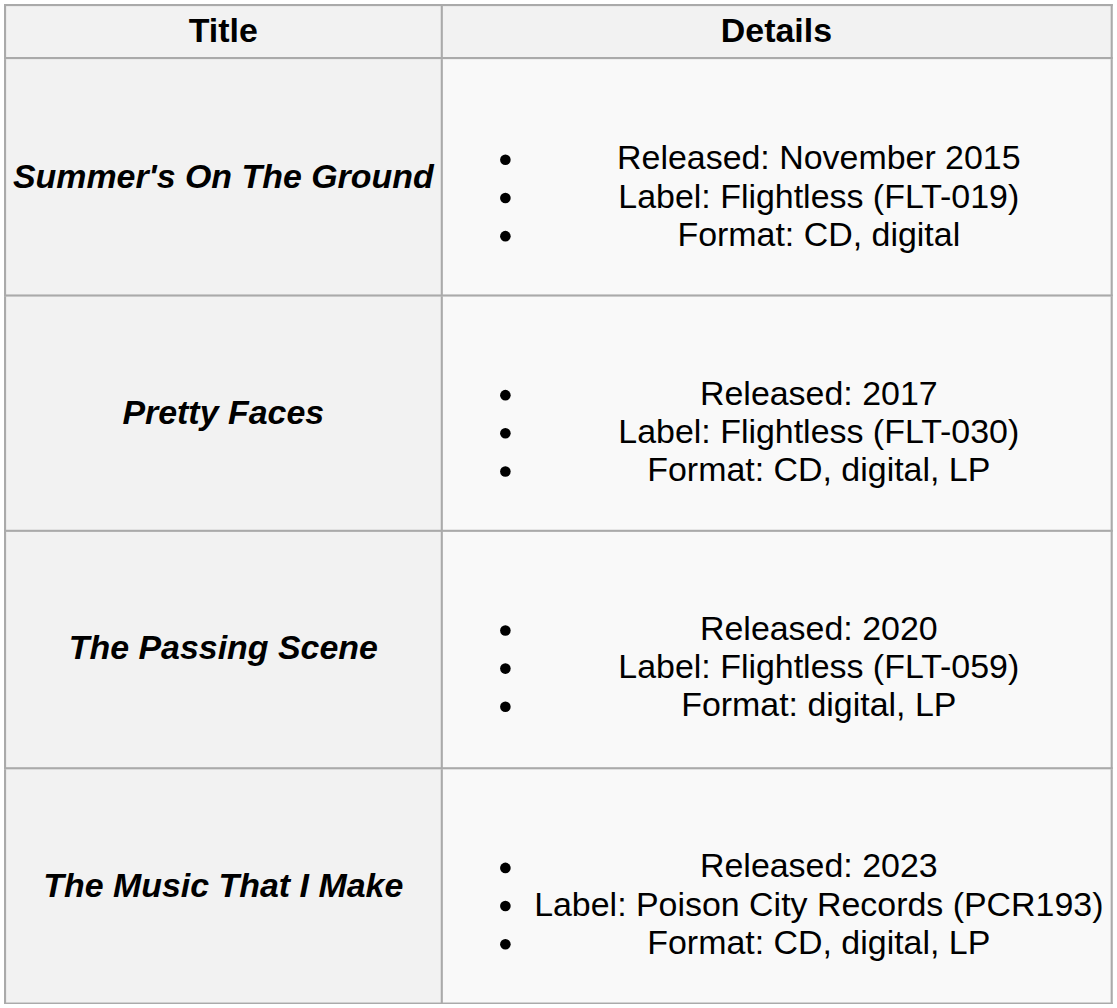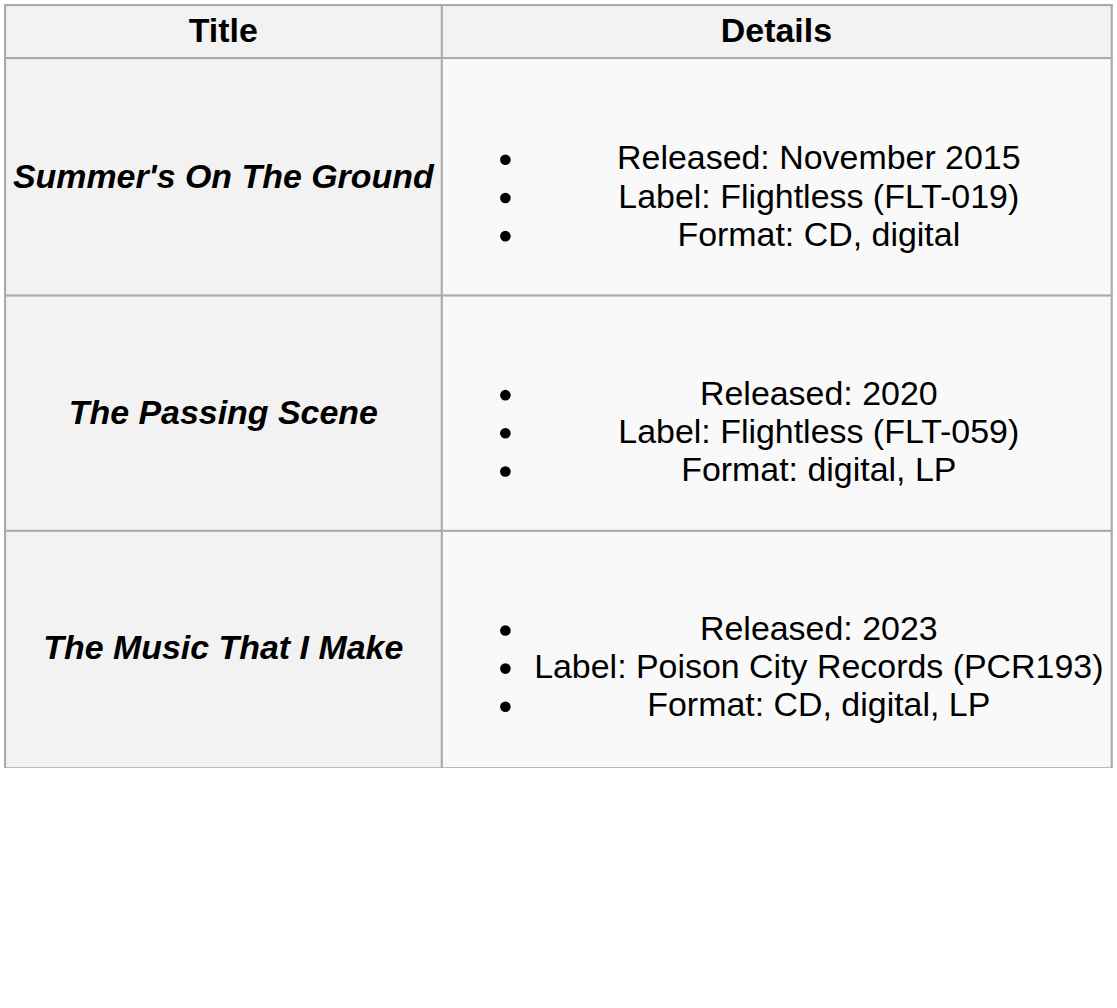 <table class="wikitable plainrowheaders" style="text-align:center;" border="1">
 <tr>
 <th>Title</th>
 <th>Details</th>
 </tr>
 <tr>
 <th scope="row"><em>Summer's On The Ground</em></th>
 <td><br><ul><li>Released: November 2015</li><li>Label: Flightless (FLT-019)</li><li>Format: CD, digital</li></ul></td>
 </tr>
 <tr>
-<th scope="row"><em>Pretty Faces</em></th>
-<td><br><ul><li>Released: 2017</li><li>Label: Flightless (FLT-030)</li><li>Format: CD, digital, LP</li></ul></td>
-</tr>
-<tr>
 <th scope="row"><em>The Passing Scene</em></th>
 <td><br><ul><li>Released: 2020</li><li>Label: Flightless (FLT-059)</li><li>Format: digital, LP</li></ul></td>
 </tr>
 <tr>
 <th scope="row"><em>The Music That I Make</em></th>
 <td><br><ul><li>Released: 2023</li><li>Label: Poison City Records (PCR193)</li><li>Format: CD, digital, LP</li></ul></td>
 </tr>
 </table>
